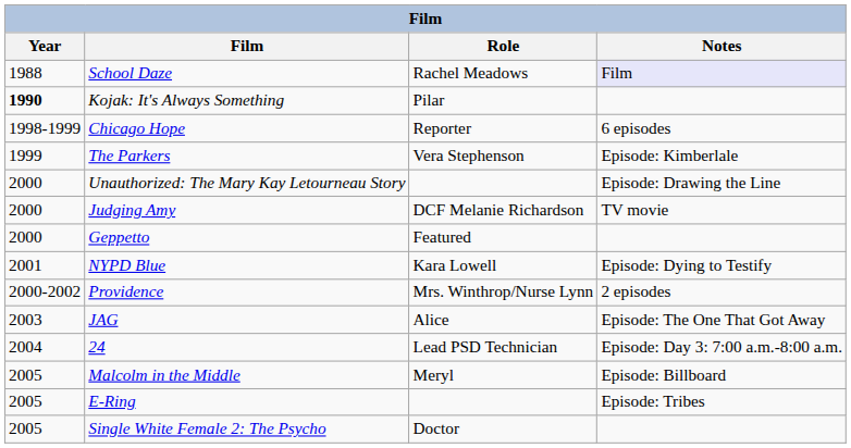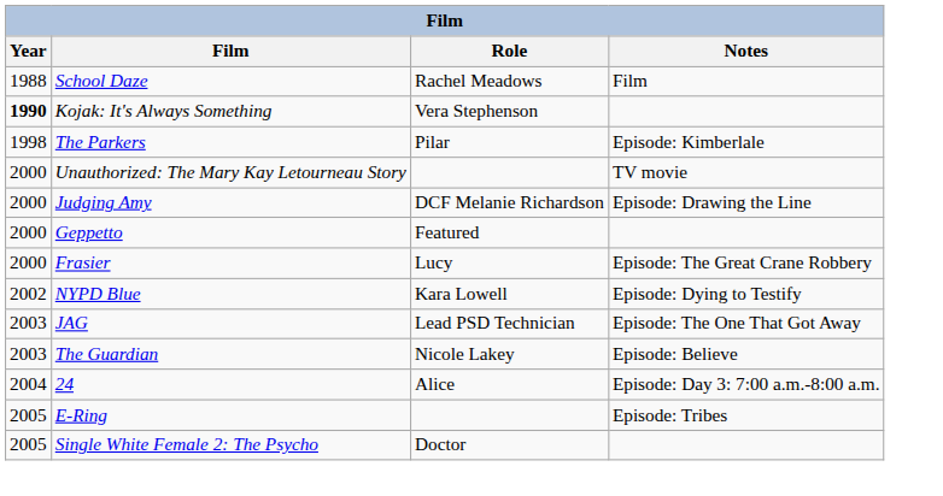 <table class="wikitable" style="font-size: 90%;">
 <tr>
 <th colspan="4" style="background: LightSteelBlue;">Film</th>
 </tr>
 <tr>
 <th>Year</th>
 <th>Film</th>
 <th>Role</th>
 <th>Notes</th>
 </tr>
 <tr>
 <td>1988</td>
 <td><em><a href='#'>School Daze</a></em></td>
 <td>Rachel Meadows</td>
-<td style="background: lavender;">Film</td>
+<td>Film</td>
 </tr>
 <tr>
 <td><strong>1990</strong></td>
 <td><em>Kojak: It's Always Something</em></td>
-<td>Pilar</td>
+<td>Vera Stephenson</td>
 <td></td>
 </tr>
 <tr>
-<td>1998-1999</td>
-<td><em><a href='#'>Chicago Hope</a></em></td>
-<td>Reporter</td>
-<td>6 episodes</td>
-</tr>
-<tr>
-<td>1999</td>
+<td>1998</td>
 <td><em><a href='#'>The Parkers</a></em></td>
-<td>Vera Stephenson</td>
+<td>Pilar</td>
 <td>Episode: Kimberlale</td>
 </tr>
 <tr>
 <td>2000</td>
 <td><em>Unauthorized: The Mary Kay Letourneau Story</em></td>
 <td></td>
-<td>Episode: Drawing the Line</td>
+<td>TV movie</td>
 </tr>
 <tr>
 <td>2000</td>
 <td><em><a href='#'>Judging Amy</a></em></td>
 <td>DCF Melanie Richardson</td>
-<td>TV movie</td>
+<td>Episode: Drawing the Line</td>
 </tr>
 <tr>
 <td>2000</td>
 <td><em><a href='#'>Geppetto</a></em></td>
 <td>Featured</td>
 <td></td>
 </tr>
 <tr>
-<td>2001</td>
+<td>2000</td>
+<td><em><a href='#'>Frasier</a></em></td>
+<td>Lucy</td>
+<td>Episode: The Great Crane Robbery</td>
+</tr>
+<tr>
+<td>2002</td>
 <td><em><a href='#'>NYPD Blue</a></em></td>
 <td>Kara Lowell</td>
 <td>Episode: Dying to Testify</td>
 </tr>
 <tr>
-<td>2000-2002</td>
-<td><em><a href='#'>Providence</a></em></td>
-<td>Mrs. Winthrop/Nurse Lynn</td>
-<td>2 episodes</td>
+<td>2003</td>
+<td><em><a href='#'>JAG</a></em></td>
+<td>Lead PSD Technician</td>
+<td>Episode: The One That Got Away</td>
 </tr>
 <tr>
 <td>2003</td>
-<td><em><a href='#'>JAG</a></em></td>
-<td>Alice</td>
-<td>Episode: The One That Got Away</td>
+<td><em><a href='#'>The Guardian</a></em></td>
+<td>Nicole Lakey</td>
+<td>Episode: Believe</td>
 </tr>
 <tr>
 <td>2004</td>
 <td><em><a href='#'>24</a></em></td>
-<td>Lead PSD Technician</td>
+<td>Alice</td>
 <td>Episode: Day 3: 7:00 a.m.-8:00 a.m.</td>
-</tr>
-<tr>
-<td>2005</td>
-<td><em><a href='#'>Malcolm in the Middle</a></em></td>
-<td>Meryl</td>
-<td>Episode: Billboard</td>
 </tr>
 <tr>
 <td>2005</td>
 <td><em><a href='#'>E-Ring</a></em></td>
 <td></td>
 <td>Episode: Tribes</td>
 </tr>
 <tr>
 <td>2005</td>
 <td><em><a href='#'>Single White Female 2: The Psycho</a></em></td>
 <td>Doctor</td>
 <td></td>
 </tr>
 </table>
